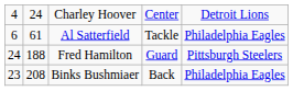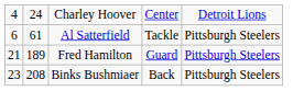 <table class="wikitable" style="text-align:center">
 <tr>
 <td>4</td>
 <td>24</td>
 <td>Charley Hoover</td>
 <td><a href='#'>Center</a></td>
 <td><a href='#'>Detroit Lions</a></td>
 </tr>
 <tr>
 <td>6</td>
 <td>61</td>
 <td><a href='#'>Al Satterfield</a></td>
 <td>Tackle</td>
-<td><a href='#'>Philadelphia Eagles</a></td>
+<td>Pittsburgh Steelers</td>
 </tr>
 <tr>
-<td>24</td>
-<td>188</td>
+<td>21</td>
+<td>189</td>
 <td>Fred Hamilton</td>
 <td><a href='#'>Guard</a></td>
 <td><a href='#'>Pittsburgh Steelers</a></td>
 </tr>
 <tr>
 <td>23</td>
 <td>208</td>
 <td>Binks Bushmiaer</td>
 <td>Back</td>
-<td><a href='#'>Philadelphia Eagles</a></td>
+<td>Pittsburgh Steelers</td>
 </tr>
 </table>
